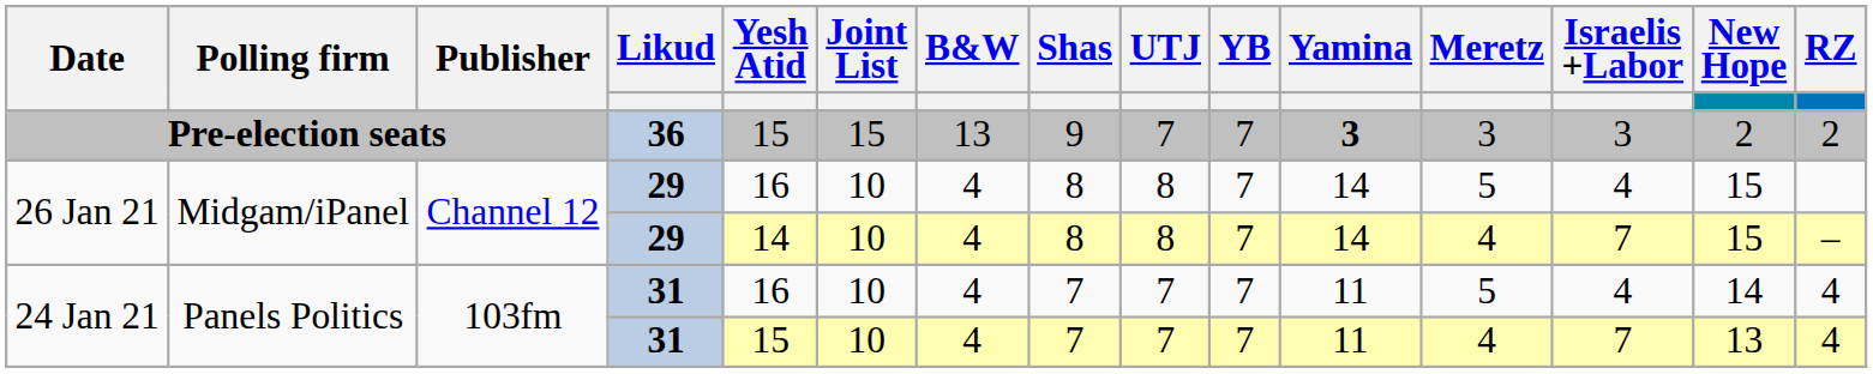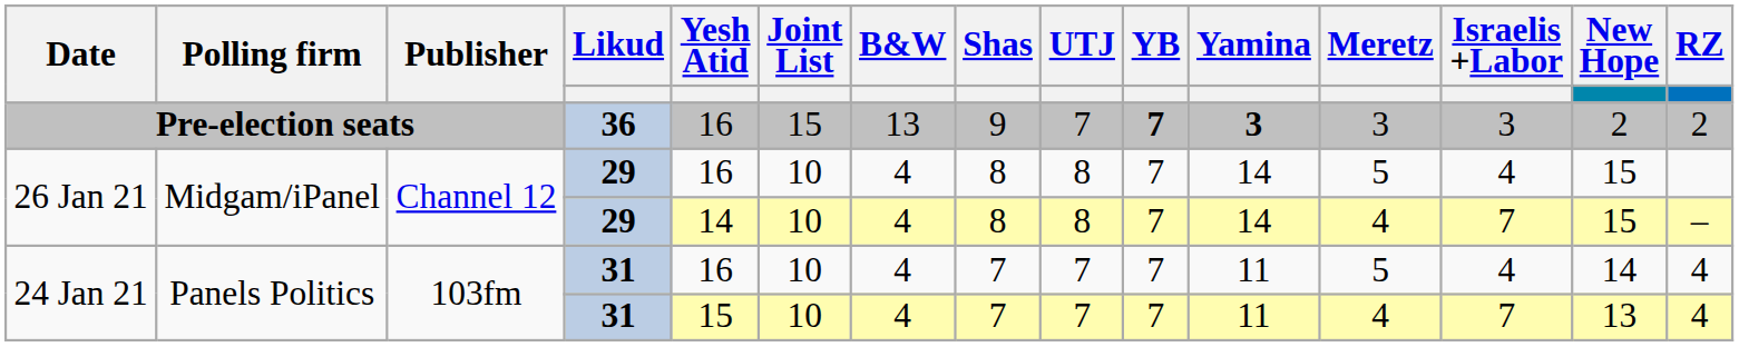 <table class="wikitable sortable" style=text-align:center;font-size:90%;line-height:13px>
 <tr>
 <th rowspan=2>Date</th>
 <th rowspan=2>Polling firm</th>
 <th rowspan=2>Publisher</th>
 <th><a href='#'>Likud</a></th>
 <th><a href='#'>Yesh<br>Atid</a></th>
 <th><a href='#'>Joint<br>List</a></th>
 <th><a href='#'>B&W</a></th>
 <th><a href='#'>Shas</a></th>
 <th><a href='#'>UTJ</a></th>
 <th><a href='#'>YB</a></th>
 <th><a href='#'>Yamina</a></th>
 <th><a href='#'>Meretz</a></th>
 <th><a href='#'>Israelis</a><br>+<a href='#'>Labor</a></th>
 <th><a href='#'>New<br>Hope</a></th>
 <th><a href='#'>RZ</a></th>
 </tr>
 <tr>
 <th style=background:></th>
 <th style=background:></th>
 <th style=background:></th>
 <th style=background:></th>
 <th style=background:></th>
 <th style=background:></th>
 <th style=background:></th>
 <th style=background:></th>
 <th style=background:></th>
 <th style=background:></th>
 <th style=background:#0086AC></th>
 <th style=background:#0071BD></th>
 </tr>
 <tr style=background:silver>
 <td colspan=3><strong>Pre-election seats</strong></td>
 <td style=background:#BBCDE4><strong>36</strong>	</td>
-<td>15					</td>
+<td>16					</td>
 <td>15					</td>
 <td>13					</td>
 <td>9					</td>
 <td>7					</td>
-<td>7					</td>
+<td><strong>7					</strong></td>
 <td><strong>3					</strong></td>
 <td>3					</td>
 <td>3					</td>
 <td>2					</td>
 <td>2					</td>
 </tr>
 <tr>
 <td rowspan=2 data-sort-value=2021-01-26>26 Jan 21</td>
 <td rowspan=2>Midgam/iPanel</td>
 <td rowspan=2><a href='#'>Channel 12</a></td>
 <td style=background:#BBCDE4><strong>29</strong>	</td>
 <td>16					</td>
 <td>10					</td>
 <td>4					</td>
 <td>8					</td>
 <td>8					</td>
 <td>7					</td>
 <td>14					</td>
 <td>5					</td>
 <td>4					</td>
 <td>15					</td>
 <td>	</td>
 </tr>
 <tr style=background:#fffdb0>
 <td style=background:#BBCDE4><strong>29</strong>	</td>
 <td>14					</td>
 <td>10					</td>
 <td>4					</td>
 <td>8					</td>
 <td>8					</td>
 <td>7					</td>
 <td>14					</td>
 <td>4					</td>
 <td>7					</td>
 <td>15					</td>
 <td>–					</td>
 </tr>
 <tr>
 <td rowspan=2 data-sort-value=2021-01-24>24 Jan 21</td>
 <td rowspan=2>Panels Politics</td>
 <td rowspan=2>103fm</td>
 <td style=background:#BBCDE4><strong>31</strong>	</td>
 <td>16					</td>
 <td>10					</td>
 <td>4					</td>
 <td>7					</td>
 <td>7					</td>
 <td>7					</td>
 <td>11					</td>
 <td>5					</td>
 <td>4					</td>
 <td>14					</td>
 <td>4					</td>
 </tr>
 <tr style=background:#fffdb0>
 <td style=background:#BBCDE4><strong>31</strong>	</td>
 <td>15					</td>
 <td>10					</td>
 <td>4					</td>
 <td>7					</td>
 <td>7					</td>
 <td>7					</td>
 <td>11					</td>
 <td>4					</td>
 <td>7					</td>
 <td>13					</td>
 <td>4					</td>
 </tr>
 </table>
